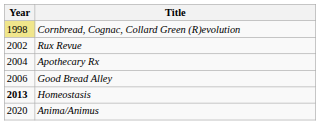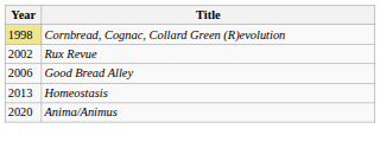 <table class="wikitable sortable" style="min-width:30em;">
 <tr>
 <th scope="col" style="width:2.5em;">Year</th>
 <th>Title</th>
 </tr>
 <tr>
 <td style="background: khaki;">1998</td>
 <td><em> Cornbread, Cognac, Collard Green (R)evolution</em></td>
 </tr>
 <tr>
 <td>2002</td>
 <td><em>Rux Revue</em></td>
 </tr>
 <tr>
-<td>2004</td>
-<td><em>Apothecary Rx</em></td>
-</tr>
-<tr>
 <td>2006</td>
 <td><em>Good Bread Alley</em></td>
 </tr>
 <tr>
-<td><strong>2013</strong></td>
+<td>2013</td>
 <td><em>Homeostasis</em></td>
 </tr>
 <tr>
 <td>2020</td>
 <td><em>Anima/Animus</em></td>
 </tr>
 </table>
